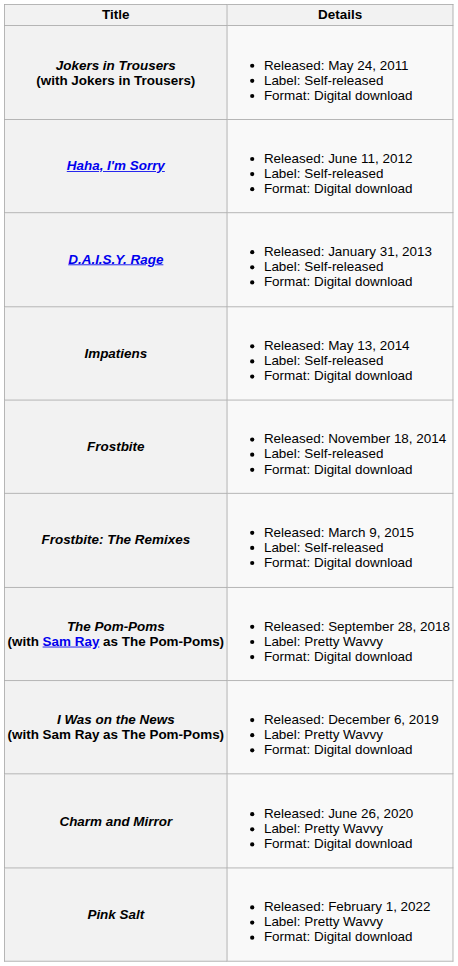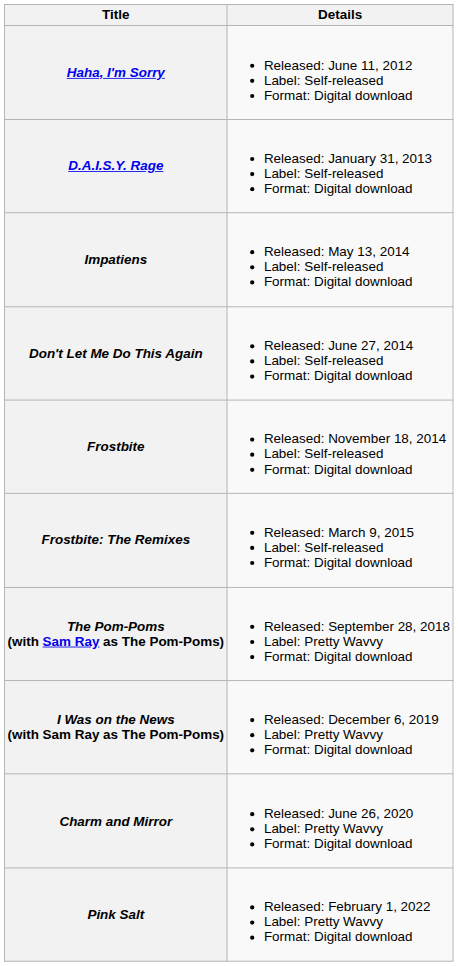 <table class="wikitable plainrowheaders">
 <tr>
 <th scope="col">Title</th>
 <th scope="col">Details</th>
-</tr>
-<tr>
-<th scope="row"><em>Jokers in Trousers</em><br><span>(with Jokers in Trousers)</span></th>
-<td><br><ul><li>Released: May 24, 2011</li><li>Label: Self-released</li><li>Format: Digital download</li></ul></td>
 </tr>
 <tr>
 <th scope="row"><em><a href='#'>Haha, I'm Sorry</a></em></th>
 <td><br><ul><li>Released: June 11, 2012</li><li>Label: Self-released</li><li>Format: Digital download</li></ul></td>
 </tr>
 <tr>
 <th scope="row"><em><a href='#'>D.A.I.S.Y. Rage</a></em></th>
 <td><br><ul><li>Released: January 31, 2013</li><li>Label: Self-released</li><li>Format: Digital download</li></ul></td>
 </tr>
 <tr>
 <th scope="row"><em>Impatiens</em></th>
 <td><br><ul><li>Released: May 13, 2014</li><li>Label: Self-released</li><li>Format: Digital download</li></ul></td>
+</tr>
+<tr>
+<th scope="row"><em>Don't Let Me Do This Again</em></th>
+<td><br><ul><li>Released: June 27, 2014</li><li>Label: Self-released</li><li>Format: Digital download</li></ul></td>
 </tr>
 <tr>
 <th scope="row"><em>Frostbite</em></th>
 <td><br><ul><li>Released: November 18, 2014</li><li>Label: Self-released</li><li>Format: Digital download</li></ul></td>
 </tr>
 <tr>
 <th scope="row"><em>Frostbite: The Remixes</em></th>
 <td><br><ul><li>Released: March 9, 2015</li><li>Label: Self-released</li><li>Format: Digital download</li></ul></td>
 </tr>
 <tr>
 <th scope="row"><em>The Pom-Poms</em><br><span>(with <a href='#'>Sam Ray</a> as The Pom-Poms)</span></th>
 <td><br><ul><li>Released: September 28, 2018</li><li>Label: Pretty Wavvy</li><li>Format: Digital download</li></ul></td>
 </tr>
 <tr>
 <th scope="row"><em>I Was on the News</em><br><span>(with Sam Ray as The Pom-Poms)</span></th>
 <td><br><ul><li>Released: December 6, 2019</li><li>Label: Pretty Wavvy</li><li>Format: Digital download</li></ul></td>
 </tr>
 <tr>
 <th scope="row"><em>Charm and Mirror</em></th>
 <td><br><ul><li>Released: June 26, 2020</li><li>Label: Pretty Wavvy</li><li>Format: Digital download</li></ul></td>
 </tr>
 <tr>
 <th scope="row"><em>Pink Salt</em></th>
 <td><br><ul><li>Released: February 1, 2022</li><li>Label: Pretty Wavvy</li><li>Format: Digital download</li></ul></td>
 </tr>
 </table>
